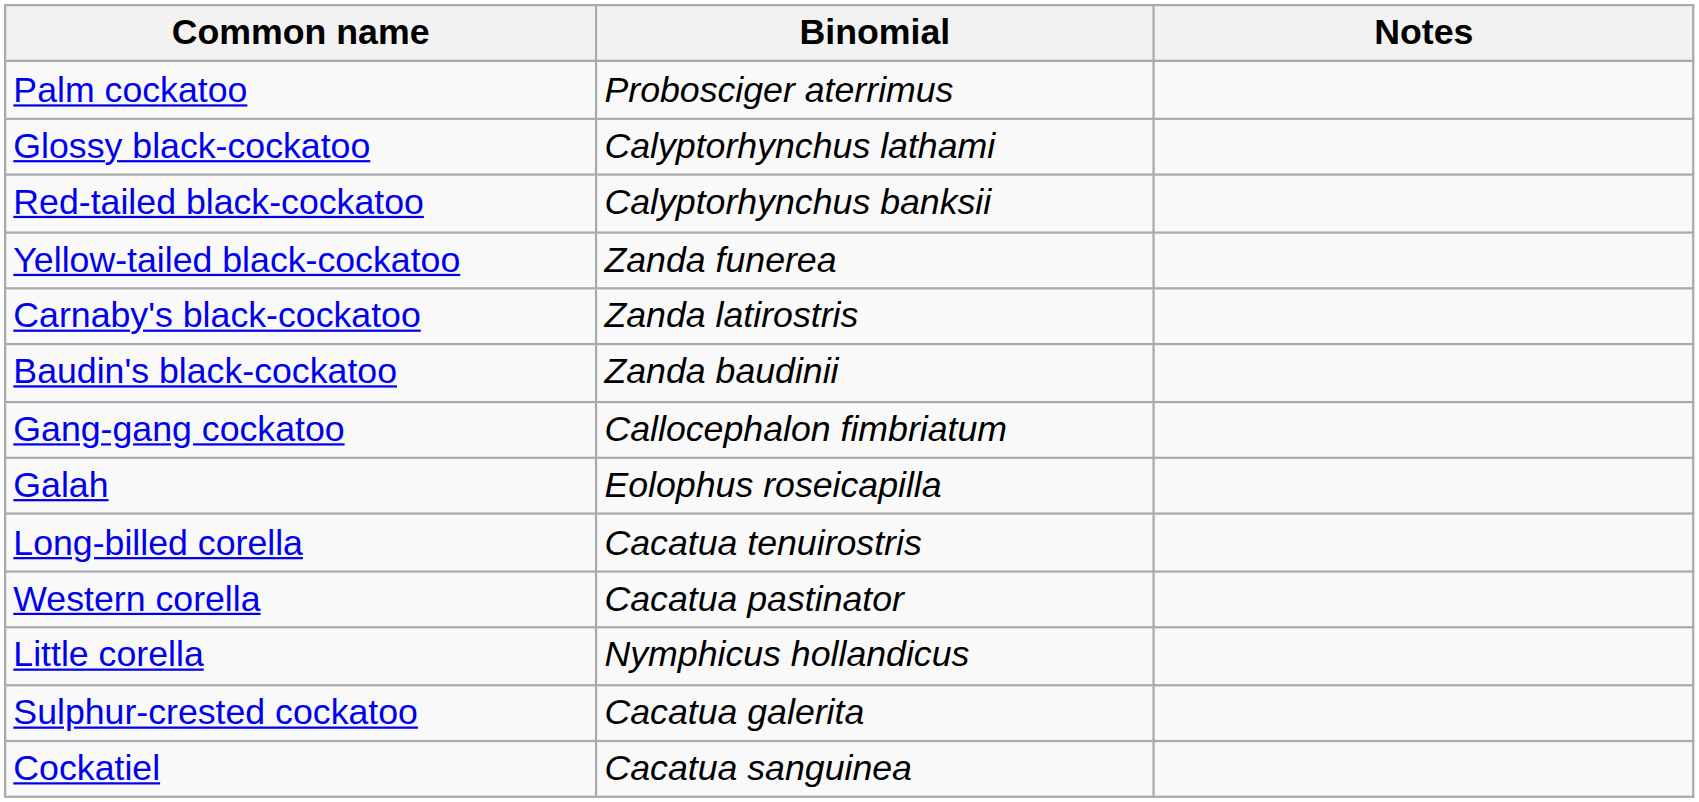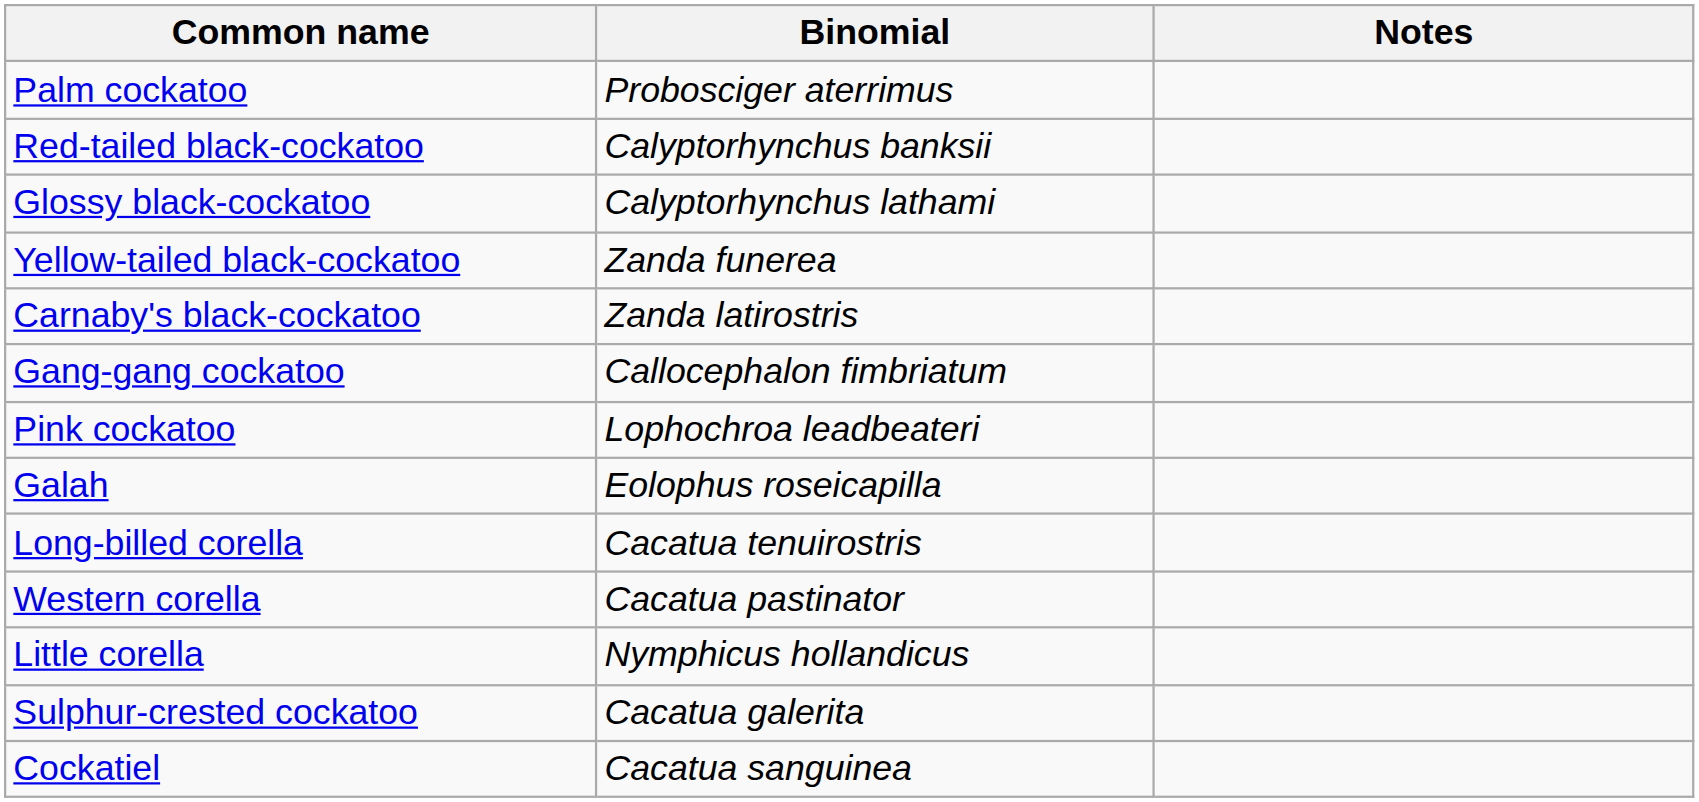 <table style="width:60%;" class="wikitable">
 <tr>
 <th width=35%>Common name</th>
 <th width=33%>Binomial</th>
 <th width=32%>Notes</th>
 </tr>
 <tr>
 <td><a href='#'>Palm cockatoo</a></td>
 <td><em>Probosciger aterrimus</em></td>
 <td></td>
 </tr>
 <tr>
-<td><a href='#'>Glossy black-cockatoo</a></td>
-<td><em>Calyptorhynchus lathami</em></td>
+<td><a href='#'>Red-tailed black-cockatoo</a></td>
+<td><em>Calyptorhynchus banksii</em></td>
 <td></td>
 </tr>
 <tr>
-<td><a href='#'>Red-tailed black-cockatoo</a></td>
-<td><em>Calyptorhynchus banksii</em></td>
+<td><a href='#'>Glossy black-cockatoo</a></td>
+<td><em>Calyptorhynchus lathami</em></td>
 <td></td>
 </tr>
 <tr>
 <td><a href='#'>Yellow-tailed black-cockatoo</a></td>
 <td><em>Zanda funerea</em></td>
 <td></td>
 </tr>
 <tr>
 <td><a href='#'>Carnaby's black-cockatoo</a></td>
 <td><em>Zanda latirostris</em></td>
 <td></td>
 </tr>
 <tr>
-<td><a href='#'>Baudin's black-cockatoo</a></td>
-<td><em>Zanda baudinii</em></td>
+<td><a href='#'>Gang-gang cockatoo</a></td>
+<td><em>Callocephalon fimbriatum</em></td>
 <td></td>
 </tr>
 <tr>
-<td><a href='#'>Gang-gang cockatoo</a></td>
-<td><em>Callocephalon fimbriatum</em></td>
+<td><a href='#'>Pink cockatoo</a></td>
+<td><em>Lophochroa leadbeateri</em></td>
 <td></td>
 </tr>
 <tr>
 <td><a href='#'>Galah</a></td>
 <td><em>Eolophus roseicapilla</em></td>
 <td></td>
 </tr>
 <tr>
 <td><a href='#'>Long-billed corella</a></td>
 <td><em>Cacatua tenuirostris</em></td>
 <td></td>
 </tr>
 <tr>
 <td><a href='#'>Western corella</a></td>
 <td><em>Cacatua pastinator</em></td>
 <td></td>
 </tr>
 <tr>
 <td><a href='#'>Little corella</a></td>
 <td><em>Nymphicus hollandicus</em></td>
 <td></td>
 </tr>
 <tr>
 <td><a href='#'>Sulphur-crested cockatoo</a></td>
 <td><em>Cacatua galerita</em></td>
 <td></td>
 </tr>
 <tr>
 <td><a href='#'>Cockatiel</a></td>
 <td><em>Cacatua sanguinea</em></td>
 <td></td>
 </tr>
 </table>
